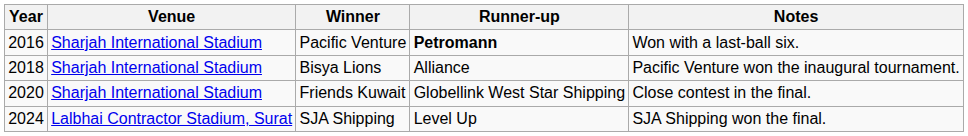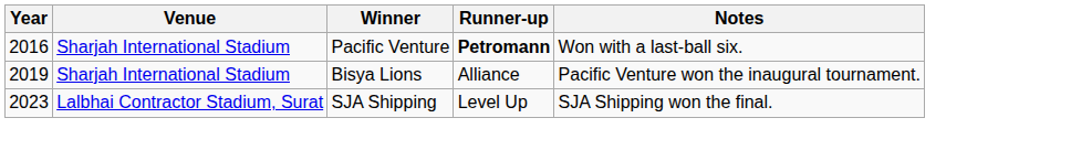 <table class="wikitable">
 <tr>
 <th><strong>Year</strong></th>
 <th><strong>Venue</strong></th>
 <th><strong>Winner</strong></th>
 <th><strong>Runner-up</strong></th>
 <th><strong>Notes</strong></th>
 </tr>
 <tr>
 <td>2016</td>
 <td><a href='#'>Sharjah International Stadium</a></td>
 <td>Pacific Venture</td>
 <td><strong>Petromann</strong></td>
 <td>Won with a last-ball six.</td>
 </tr>
 <tr>
-<td>2018</td>
+<td>2019</td>
 <td><a href='#'>Sharjah International Stadium</a></td>
 <td>Bisya Lions</td>
 <td>Alliance</td>
 <td>Pacific Venture won the inaugural tournament.</td>
 </tr>
 <tr>
-<td>2020</td>
-<td><a href='#'>Sharjah International Stadium</a></td>
-<td>Friends Kuwait</td>
-<td>Globellink West Star Shipping</td>
-<td>Close contest in the final.</td>
-</tr>
-<tr>
-<td>2024</td>
+<td>2023</td>
 <td><a href='#'>Lalbhai Contractor Stadium, Surat</a></td>
 <td>SJA Shipping</td>
 <td>Level Up</td>
 <td>SJA Shipping won the final.</td>
 </tr>
 </table>
